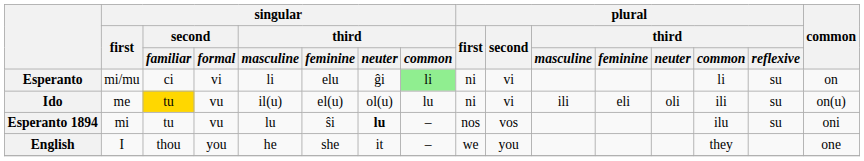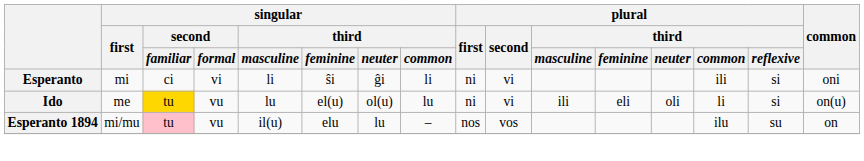 <table class="wikitable" style="text-align:center">
 <tr>
 <th rowspan="3"></th>
 <th colspan="7">singular</th>
 <th colspan="7">plural</th>
 <th rowspan="3">common</th>
 </tr>
 <tr>
 <th rowspan="2">first</th>
 <th colspan="2">second</th>
 <th colspan="4">third</th>
 <th rowspan="2">first</th>
 <th rowspan="2">second</th>
 <th colspan="5">third</th>
 </tr>
 <tr>
 <th><em>familiar</em></th>
 <th><em>formal</em></th>
 <th><em>masculine</em></th>
 <th><em>feminine</em></th>
 <th><em>neuter</em></th>
 <th><em>common</em></th>
 <th><em>masculine</em></th>
 <th><em>feminine</em></th>
 <th><em>neuter</em></th>
 <th><em>common</em></th>
 <th><em>reflexive</em></th>
 </tr>
 <tr>
 <th>Esperanto</th>
-<td>mi/mu</td>
+<td>mi</td>
 <td>ci</td>
 <td>vi</td>
 <td>li</td>
-<td>elu</td>
+<td>ŝi</td>
 <td>ĝi</td>
-<td style="background: lightgreen;">li</td>
+<td>li</td>
 <td>ni</td>
 <td>vi</td>
 <td></td>
 <td></td>
 <td></td>
-<td>li</td>
-<td>su</td>
-<td>on</td>
+<td>ili</td>
+<td>si</td>
+<td>oni</td>
 </tr>
 <tr>
 <th>Ido</th>
 <td>me</td>
 <td style="background: gold;">tu</td>
 <td>vu</td>
-<td>il(u)</td>
+<td>lu</td>
 <td>el(u)</td>
 <td>ol(u)</td>
 <td>lu</td>
 <td>ni</td>
 <td>vi</td>
 <td>ili</td>
 <td>eli</td>
 <td>oli</td>
-<td>ili</td>
-<td>su</td>
+<td>li</td>
+<td>si</td>
 <td>on(u)</td>
 </tr>
 <tr>
 <th>Esperanto 1894</th>
-<td>mi</td>
-<td>tu</td>
+<td>mi/mu</td>
+<td style="background: pink;">tu</td>
 <td>vu</td>
+<td>il(u)</td>
+<td>elu</td>
 <td>lu</td>
-<td>ŝi</td>
-<td><strong>lu</strong></td>
 <td>–</td>
 <td>nos</td>
 <td>vos</td>
 <td></td>
 <td></td>
 <td></td>
 <td>ilu</td>
 <td>su</td>
-<td>oni</td>
-</tr>
-<tr>
-<th>English</th>
-<td>I</td>
-<td>thou</td>
-<td>you</td>
-<td>he</td>
-<td>she</td>
-<td>it</td>
-<td>–</td>
-<td>we</td>
-<td>you</td>
-<td></td>
-<td></td>
-<td></td>
-<td>they</td>
-<td></td>
-<td>one</td>
+<td>on</td>
 </tr>
 <tr>
 </tr>
 </table>
